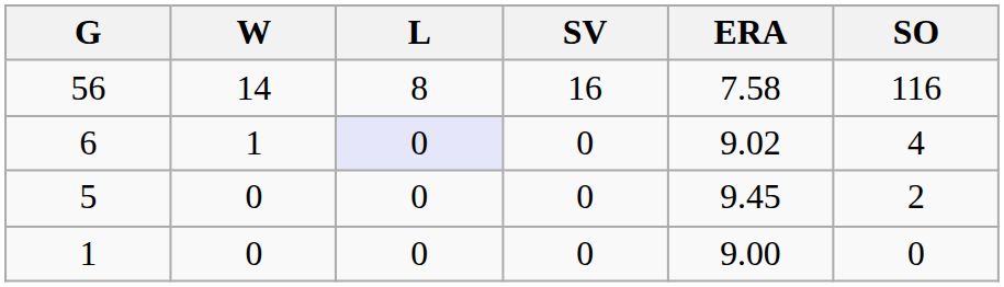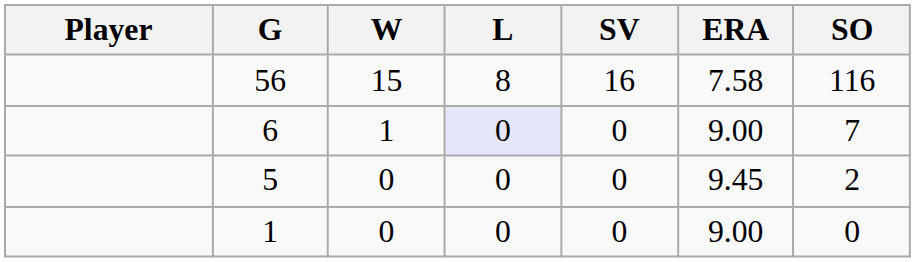 <table class="wikitable sortable">
 <tr>
+<th bgcolor="#DDDDFF" width="16%">Player</th>
 <th bgcolor="#DDDDFF" width="9%">G</th>
 <th bgcolor="#DDDDFF" width="9%">W</th>
 <th bgcolor="#DDDDFF" width="9%">L</th>
 <th bgcolor="#DDDDFF" width="9%">SV</th>
 <th bgcolor="#DDDDFF" width="9%">ERA</th>
 <th bgcolor="#DDDDFF" width="9%">SO</th>
 </tr>
 <tr align="center">
+<td></td>
 <td>56</td>
-<td>14</td>
+<td>15</td>
 <td>8</td>
 <td>16</td>
 <td>7.58</td>
 <td>116</td>
 </tr>
 <tr align="center">
+<td></td>
 <td>6</td>
 <td>1</td>
 <td style="background: lavender;">0</td>
 <td>0</td>
-<td>9.02</td>
-<td>4</td>
+<td>9.00</td>
+<td>7</td>
 </tr>
 <tr align="center">
+<td></td>
 <td>5</td>
 <td>0</td>
 <td>0</td>
 <td>0</td>
 <td>9.45</td>
 <td>2</td>
 </tr>
 <tr align="center">
+<td></td>
 <td>1</td>
 <td>0</td>
 <td>0</td>
 <td>0</td>
 <td>9.00</td>
 <td>0</td>
 </tr>
 </table>
